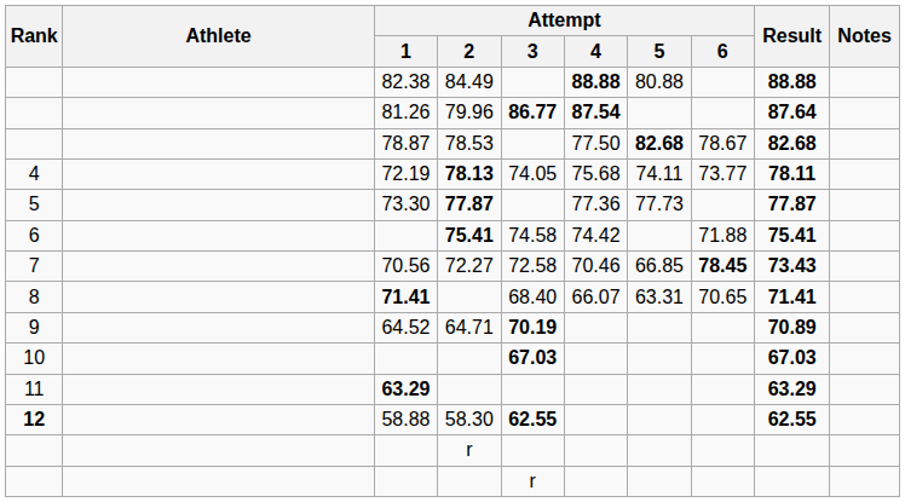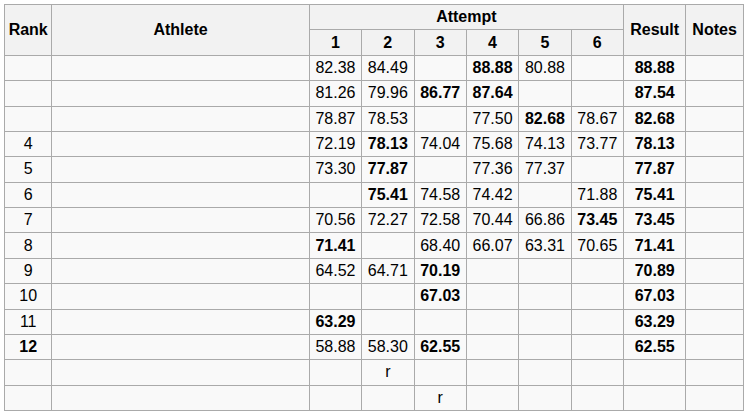 <table class="wikitable sortable" style="text-align:center">
 <tr>
 <th rowspan=2 width=40>Rank</th>
 <th rowspan=2 width=250>Athlete</th>
 <th colspan=6>Attempt</th>
 <th rowspan=2 width=55>Result</th>
 <th rowspan=2 width=50>Notes</th>
 </tr>
 <tr>
 <th width=45>1</th>
 <th width=45>2</th>
 <th width=45>3</th>
 <th width=45>4</th>
 <th width=45>5</th>
 <th width=45>6</th>
 </tr>
 <tr>
 <td></td>
 <td style="text-align:left"></td>
 <td>82.38</td>
 <td>84.49</td>
 <td></td>
 <td><strong>88.88</strong></td>
 <td>80.88</td>
 <td></td>
 <td><strong>88.88</strong></td>
 <td></td>
 </tr>
 <tr>
 <td></td>
 <td style="text-align:left"></td>
 <td>81.26</td>
 <td>79.96</td>
 <td><strong>86.77</strong></td>
-<td><strong>87.54</strong></td>
+<td><strong>87.64</strong></td>
 <td></td>
 <td></td>
-<td><strong>87.64</strong></td>
+<td><strong>87.54</strong></td>
 <td></td>
 </tr>
 <tr>
 <td></td>
 <td style="text-align:left"></td>
 <td>78.87</td>
 <td>78.53</td>
 <td></td>
 <td>77.50</td>
 <td><strong>82.68</strong></td>
 <td>78.67</td>
 <td><strong>82.68</strong></td>
 <td></td>
 </tr>
 <tr>
 <td>4</td>
 <td style="text-align:left"></td>
 <td>72.19</td>
 <td><strong>78.13</strong></td>
-<td>74.05</td>
+<td>74.04</td>
 <td>75.68</td>
-<td>74.11</td>
+<td>74.13</td>
 <td>73.77</td>
-<td><strong>78.11</strong></td>
+<td><strong>78.13</strong></td>
 <td></td>
 </tr>
 <tr>
 <td>5</td>
 <td style="text-align:left"></td>
 <td>73.30</td>
 <td><strong>77.87</strong></td>
 <td></td>
 <td>77.36</td>
-<td>77.73</td>
+<td>77.37</td>
 <td></td>
 <td><strong>77.87</strong></td>
 <td></td>
 </tr>
 <tr>
 <td>6</td>
 <td style="text-align:left"></td>
 <td></td>
 <td><strong>75.41</strong></td>
 <td>74.58</td>
 <td>74.42</td>
 <td></td>
 <td>71.88</td>
 <td><strong>75.41</strong></td>
 <td></td>
 </tr>
 <tr>
 <td>7</td>
 <td style="text-align:left"></td>
 <td>70.56</td>
 <td>72.27</td>
 <td>72.58</td>
-<td>70.46</td>
-<td>66.85</td>
-<td><strong>78.45</strong></td>
-<td><strong>73.43</strong></td>
+<td>70.44</td>
+<td>66.86</td>
+<td><strong>73.45</strong></td>
+<td><strong>73.45</strong></td>
 <td></td>
 </tr>
 <tr>
 <td>8</td>
 <td style="text-align:left"></td>
 <td><strong>71.41</strong></td>
 <td></td>
 <td>68.40</td>
 <td>66.07</td>
 <td>63.31</td>
 <td>70.65</td>
 <td><strong>71.41</strong></td>
 <td></td>
 </tr>
 <tr>
 <td>9</td>
 <td style="text-align:left"></td>
 <td>64.52</td>
 <td>64.71</td>
 <td><strong>70.19</strong></td>
 <td></td>
 <td></td>
 <td></td>
 <td><strong>70.89</strong></td>
 <td></td>
 </tr>
 <tr>
 <td>10</td>
 <td style="text-align:left"></td>
 <td></td>
 <td></td>
 <td><strong>67.03</strong></td>
 <td></td>
 <td></td>
 <td></td>
 <td><strong>67.03</strong></td>
 <td></td>
 </tr>
 <tr>
 <td>11</td>
 <td style="text-align:left"></td>
 <td><strong>63.29</strong></td>
 <td></td>
 <td></td>
 <td></td>
 <td></td>
 <td></td>
 <td><strong>63.29</strong></td>
 <td></td>
 </tr>
 <tr>
 <td><strong>12</strong></td>
 <td style="text-align:left"></td>
 <td>58.88</td>
 <td>58.30</td>
 <td><strong>62.55</strong></td>
 <td></td>
 <td></td>
 <td></td>
 <td><strong>62.55</strong></td>
 <td></td>
 </tr>
 <tr>
 <td></td>
 <td style="text-align:left"></td>
 <td></td>
 <td>r</td>
 <td></td>
 <td></td>
 <td></td>
 <td></td>
 <td></td>
 <td></td>
 </tr>
 <tr>
 <td></td>
 <td style="text-align:left"></td>
 <td></td>
 <td></td>
 <td>r</td>
 <td></td>
 <td></td>
 <td></td>
 <td></td>
 <td></td>
 </tr>
 </table>
